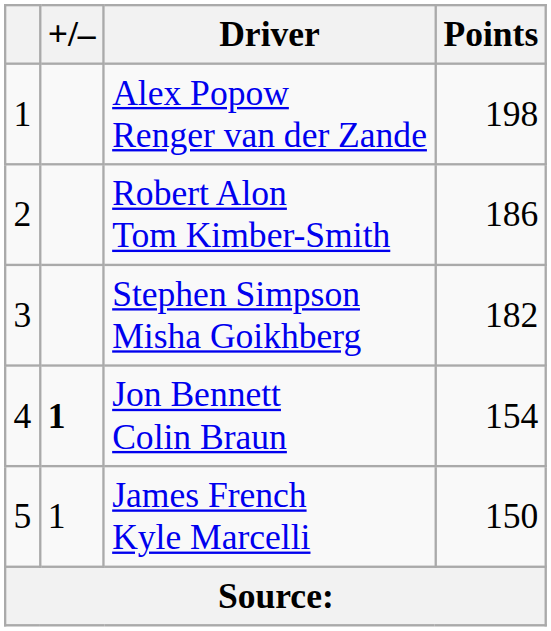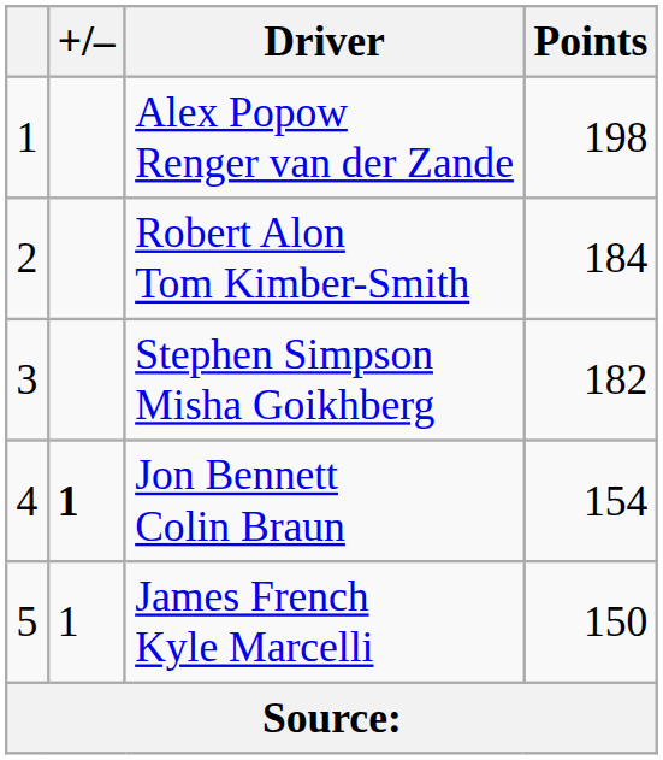 <table class="wikitable" style="font-size: 95%;">
 <tr>
 <th scope="col"></th>
 <th scope="col">+/–</th>
 <th scope="col">Driver</th>
 <th scope="col">Points</th>
 </tr>
 <tr>
 <td align=center>1</td>
 <td align="left"></td>
 <td> <a href='#'>Alex Popow</a><br> <a href='#'>Renger van der Zande</a></td>
 <td align=right>198</td>
 </tr>
 <tr>
 <td align=center>2</td>
 <td align="left"></td>
 <td> <a href='#'>Robert Alon</a><br> <a href='#'>Tom Kimber-Smith</a></td>
-<td align=right>186</td>
+<td align=right>184</td>
 </tr>
 <tr>
 <td align=center>3</td>
 <td align="left"></td>
 <td> <a href='#'>Stephen Simpson</a><br> <a href='#'>Misha Goikhberg</a></td>
 <td align=right>182</td>
 </tr>
 <tr>
 <td align=center>4</td>
 <td align="left"><strong> 1</strong></td>
 <td> <a href='#'>Jon Bennett</a><br> <a href='#'>Colin Braun</a></td>
 <td align=right>154</td>
 </tr>
 <tr>
 <td align=center>5</td>
 <td align="left"> 1</td>
 <td> <a href='#'>James French</a><br> <a href='#'>Kyle Marcelli</a></td>
 <td align=right>150</td>
 </tr>
 <tr>
 <th colspan=5>Source:</th>
 </tr>
 </table>
